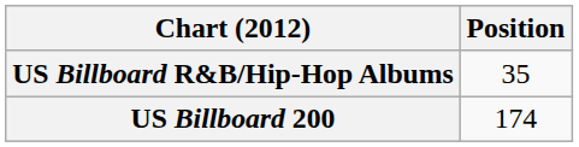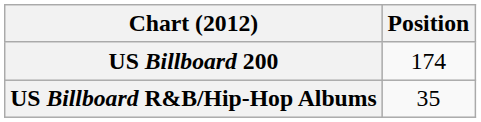 <table class="wikitable sortable plainrowheaders">
 <tr>
 <th scope="col">Chart (2012)</th>
 <th scope="col">Position</th>
 </tr>
 <tr>
+<th scope="row">US <em>Billboard</em> 200</th>
+<td align="center">174</td>
+</tr>
+<tr>
 <th scope="row">US <em>Billboard</em> R&B/Hip-Hop Albums</th>
 <td align="center">35</td>
 </tr>
-<tr>
-<th scope="row">US <em>Billboard</em> 200</th>
-<td align="center">174</td>
-</tr>
 </table>
